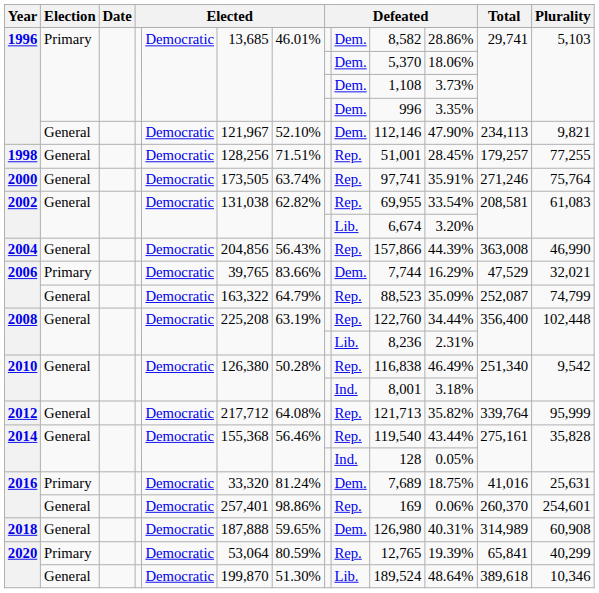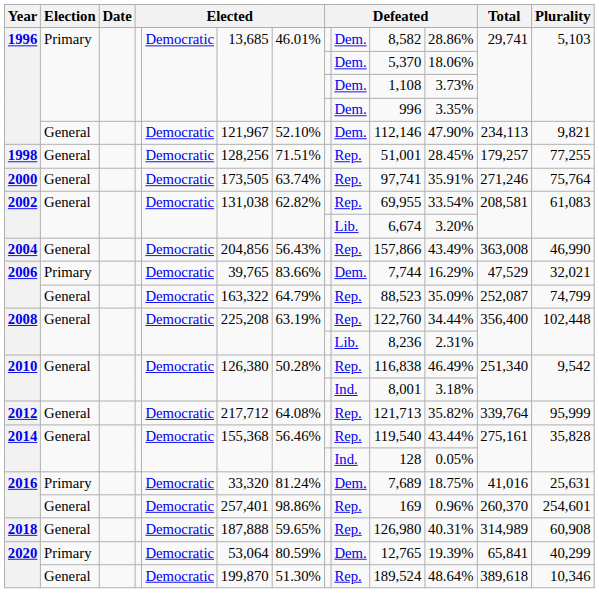 <table class=wikitable>
 <tr>
 <th>Year</th>
 <th>Election</th>
 <th>Date</th>
 <th ! colspan="4">Elected</th>
 <th ! colspan="4">Defeated</th>
 <th>Total</th>
 <th>Plurality</th>
 </tr>
 <tr>
 <th rowspan="5" valign="top"><a href='#'>1996</a></th>
 <td rowspan="4" valign="top">Primary</td>
 <td rowspan="4" valign="top"></td>
 <td rowspan="4" valign="top"></td>
 <td rowspan="4" valign="top" ><a href='#'>Democratic</a></td>
 <td rowspan="4" valign="top" align="right">13,685</td>
 <td rowspan="4" valign="top" align="right">46.01%</td>
 <td valign="top"></td>
 <td valign="top" ><a href='#'>Dem.</a></td>
 <td valign="top" align="right">8,582</td>
 <td valign="top" align="right">28.86%</td>
 <td rowspan="4" valign="top" align="right">29,741</td>
 <td rowspan="4" valign="top" align="right">5,103</td>
 </tr>
 <tr>
 <td valign="top"></td>
 <td valign="top" ><a href='#'>Dem.</a></td>
 <td valign="top" align="right">5,370</td>
 <td valign="top" align="right">18.06%</td>
 </tr>
 <tr>
 <td valign="top"></td>
 <td valign="top" ><a href='#'>Dem.</a></td>
 <td valign="top" align="right">1,108</td>
 <td valign="top" align="right">3.73%</td>
 </tr>
 <tr>
 <td valign="top"></td>
 <td valign="top" ><a href='#'>Dem.</a></td>
 <td valign="top" align="right">996</td>
 <td valign="top" align="right">3.35%</td>
 </tr>
 <tr>
 <td valign="top">General</td>
 <td valign="top"></td>
 <td valign="top"></td>
 <td valign="top" ><a href='#'>Democratic</a></td>
 <td valign="top" align="right">121,967</td>
 <td valign="top" align="right">52.10%</td>
 <td valign="top"></td>
 <td valign="top" ><a href='#'>Dem.</a></td>
 <td valign="top" align="right">112,146</td>
 <td valign="top" align="right">47.90%</td>
 <td valign="top" align="right">234,113</td>
 <td valign="top" align="right">9,821</td>
 </tr>
 <tr>
 <th valign="top"><a href='#'>1998</a></th>
 <td valign="top">General</td>
 <td valign="top"></td>
 <td valign="top"></td>
 <td valign="top" ><a href='#'>Democratic</a></td>
 <td valign="top" align="right">128,256</td>
 <td valign="top" align="right">71.51%</td>
 <td valign="top"></td>
 <td valign="top" ><a href='#'>Rep.</a></td>
 <td valign="top" align="right">51,001</td>
 <td valign="top" align="right">28.45%</td>
 <td valign="top" align="right">179,257</td>
 <td valign="top" align="right">77,255</td>
 </tr>
 <tr>
 <th valign="top"><a href='#'>2000</a></th>
 <td valign="top">General</td>
 <td valign="top"></td>
 <td valign="top"></td>
 <td valign="top" ><a href='#'>Democratic</a></td>
 <td valign="top" align="right">173,505</td>
 <td valign="top" align="right">63.74%</td>
 <td valign="top"></td>
 <td valign="top" ><a href='#'>Rep.</a></td>
 <td valign="top" align="right">97,741</td>
 <td valign="top" align="right">35.91%</td>
 <td valign="top" align="right">271,246</td>
 <td valign="top" align="right">75,764</td>
 </tr>
 <tr>
 <th rowspan="2" valign="top"><a href='#'>2002</a></th>
 <td rowspan="2" valign="top">General</td>
 <td rowspan="2" valign="top"></td>
 <td rowspan="2" valign="top"></td>
 <td rowspan="2" valign="top" ><a href='#'>Democratic</a></td>
 <td rowspan="2" valign="top" align="right">131,038</td>
 <td rowspan="2" valign="top" align="right">62.82%</td>
 <td valign="top"></td>
 <td valign="top" ><a href='#'>Rep.</a></td>
 <td valign="top" align="right">69,955</td>
 <td valign="top" align="right">33.54%</td>
 <td rowspan="2" valign="top" align="right">208,581</td>
 <td rowspan="2" valign="top" align="right">61,083</td>
 </tr>
 <tr>
 <td valign="top"></td>
 <td valign="top" ><a href='#'>Lib.</a></td>
 <td valign="top" align="right">6,674</td>
 <td valign="top" align="right">3.20%</td>
 </tr>
 <tr>
 <th valign="top"><a href='#'>2004</a></th>
 <td valign="top">General</td>
 <td valign="top"></td>
 <td valign="top"></td>
 <td valign="top" ><a href='#'>Democratic</a></td>
 <td valign="top" align="right">204,856</td>
 <td valign="top" align="right">56.43%</td>
 <td valign="top"></td>
 <td valign="top" ><a href='#'>Rep.</a></td>
 <td valign="top" align="right">157,866</td>
-<td valign="top" align="right">44.39%</td>
+<td valign="top" align="right">43.49%</td>
 <td valign="top" align="right">363,008</td>
 <td valign="top" align="right">46,990</td>
 </tr>
 <tr>
 <th rowspan="2" valign="top"><a href='#'>2006</a></th>
 <td valign="top">Primary</td>
 <td valign="top"></td>
 <td valign="top"></td>
 <td valign="top" ><a href='#'>Democratic</a></td>
 <td valign="top" align="right">39,765</td>
 <td valign="top" align="right">83.66%</td>
 <td valign="top"></td>
 <td valign="top" ><a href='#'>Dem.</a></td>
 <td valign="top" align="right">7,744</td>
 <td valign="top" align="right">16.29%</td>
 <td valign="top" align="right">47,529</td>
 <td valign="top" align="right">32,021</td>
 </tr>
 <tr>
 <td valign="top">General</td>
 <td valign="top"></td>
 <td valign="top"></td>
 <td valign="top" ><a href='#'>Democratic</a></td>
 <td valign="top" align="right">163,322</td>
 <td valign="top" align="right">64.79%</td>
 <td valign="top"></td>
 <td valign="top" ><a href='#'>Rep.</a></td>
 <td valign="top" align="right">88,523</td>
 <td valign="top" align="right">35.09%</td>
 <td valign="top" align="right">252,087</td>
 <td valign="top" align="right">74,799</td>
 </tr>
 <tr>
 <th rowspan="2" valign="top"><a href='#'>2008</a></th>
 <td rowspan="2" valign="top">General</td>
 <td rowspan="2" valign="top"></td>
 <td rowspan="2" valign="top"></td>
 <td rowspan="2" valign="top" ><a href='#'>Democratic</a></td>
 <td rowspan="2" valign="top" align="right">225,208</td>
 <td rowspan="2" valign="top" align="right">63.19%</td>
 <td valign="top"></td>
 <td valign="top" ><a href='#'>Rep.</a></td>
 <td valign="top" align="right">122,760</td>
 <td valign="top" align="right">34.44%</td>
 <td rowspan="2" valign="top" align="right">356,400</td>
 <td rowspan="2" valign="top" align="right">102,448</td>
 </tr>
 <tr>
 <td valign="top"></td>
 <td valign="top" ><a href='#'>Lib.</a></td>
 <td valign="top" align="right">8,236</td>
 <td valign="top" align="right">2.31%</td>
 </tr>
 <tr>
 <th rowspan="2" valign="top"><a href='#'>2010</a></th>
 <td rowspan="2" valign="top">General</td>
 <td rowspan="2" valign="top"></td>
 <td rowspan="2" valign="top"></td>
 <td rowspan="2" valign="top" ><a href='#'>Democratic</a></td>
 <td rowspan="2" valign="top" align="right">126,380</td>
 <td rowspan="2" valign="top" align="right">50.28%</td>
 <td valign="top"></td>
 <td valign="top" ><a href='#'>Rep.</a></td>
 <td valign="top" align="right">116,838</td>
 <td valign="top" align="right">46.49%</td>
 <td rowspan="2" valign="top" align="right">251,340</td>
 <td rowspan="2" valign="top" align="right">9,542</td>
 </tr>
 <tr>
 <td valign="top"></td>
 <td valign="top" ><a href='#'>Ind.</a></td>
 <td valign="top" align="right">8,001</td>
 <td valign="top" align="right">3.18%</td>
 </tr>
 <tr>
 <th valign="top"><a href='#'>2012</a></th>
 <td valign="top">General</td>
 <td valign="top"></td>
 <td valign="top"></td>
 <td valign="top" ><a href='#'>Democratic</a></td>
 <td valign="top" align="right">217,712</td>
 <td valign="top" align="right">64.08%</td>
 <td valign="top"></td>
 <td valign="top" ><a href='#'>Rep.</a></td>
 <td valign="top" align="right">121,713</td>
 <td valign="top" align="right">35.82%</td>
 <td valign="top" align="right">339,764</td>
 <td valign="top" align="right">95,999</td>
 </tr>
 <tr>
 <th rowspan="2" valign="top"><a href='#'>2014</a></th>
 <td rowspan="2" valign="top">General</td>
 <td rowspan="2" valign="top"></td>
 <td rowspan="2" valign="top"></td>
 <td rowspan="2" valign="top" ><a href='#'>Democratic</a></td>
 <td rowspan="2" valign="top" align="right">155,368</td>
 <td rowspan="2" valign="top" align="right">56.46%</td>
 <td valign="top"></td>
 <td valign="top" ><a href='#'>Rep.</a></td>
 <td valign="top" align="right">119,540</td>
 <td valign="top" align="right">43.44%</td>
 <td rowspan="2" valign="top" align="right">275,161</td>
 <td rowspan="2" valign="top" align="right">35,828</td>
 </tr>
 <tr>
 <td valign="top"></td>
 <td valign="top" ><a href='#'>Ind.</a></td>
 <td valign="top" align="right">128</td>
 <td valign="top" align="right">0.05%</td>
 </tr>
 <tr>
 <th rowspan="2" valign="top"><a href='#'>2016</a></th>
 <td valign="top">Primary </td>
 <td valign="top"></td>
 <td valign="top"></td>
 <td valign="top" ><a href='#'>Democratic</a></td>
 <td valign="top" align="right">33,320</td>
 <td valign="top" align="right">81.24%</td>
 <td valign="top"></td>
 <td valign="top" ><a href='#'>Dem.</a></td>
 <td valign="top" align="right">7,689</td>
 <td valign="top" align="right">18.75%</td>
 <td valign="top" align="right">41,016</td>
 <td valign="top" align="right">25,631</td>
 </tr>
 <tr>
 <td valign="top">General</td>
 <td valign="top"></td>
 <td valign="top"></td>
 <td valign="top" ><a href='#'>Democratic</a></td>
 <td valign="top" align="right">257,401</td>
 <td valign="top" align="right">98.86%</td>
 <td valign="top"></td>
 <td valign="top" ><a href='#'>Rep.</a></td>
 <td valign="top" align="right">169</td>
-<td valign="top" align="right">0.06%</td>
+<td valign="top" align="right">0.96%</td>
 <td valign="top" align="right">260,370</td>
 <td valign="top" align="right">254,601</td>
 </tr>
 <tr>
 <th valign="top"><a href='#'>2018</a></th>
 <td valign="top">General</td>
 <td valign="top"></td>
 <td valign="top"></td>
 <td valign="top" ><a href='#'>Democratic</a></td>
 <td valign="top" align="right">187,888</td>
 <td valign="top" align="right">59.65%</td>
 <td valign="top"></td>
-<td valign="top" ><a href='#'>Dem.</a></td>
+<td valign="top" ><a href='#'>Rep.</a></td>
 <td valign="top" align="right">126,980</td>
 <td valign="top" align="right">40.31%</td>
 <td valign="top" align="right">314,989</td>
 <td valign="top" align="right">60,908</td>
 </tr>
 <tr>
 <th rowspan="2" valign="top"><a href='#'>2020</a></th>
 <td valign="top">Primary</td>
 <td valign="top"></td>
 <td valign="top"></td>
 <td valign="top" ><a href='#'>Democratic</a></td>
 <td valign="top" align="right">53,064</td>
 <td valign="top" align="right">80.59%</td>
 <td valign="top"></td>
-<td valign="top" ><a href='#'>Rep.</a></td>
+<td valign="top" ><a href='#'>Dem.</a></td>
 <td valign="top" align="right">12,765</td>
 <td valign="top" align="right">19.39%</td>
 <td valign="top" align="right">65,841</td>
 <td valign="top" align="right">40,299</td>
 </tr>
 <tr>
 <td valign="top">General</td>
 <td valign="top"></td>
 <td valign="top"></td>
 <td valign="top" ><a href='#'>Democratic</a></td>
 <td valign="top" align="right">199,870</td>
 <td valign="top" align="right">51.30%</td>
 <td valign="top"></td>
-<td valign="top" ><a href='#'>Lib.</a></td>
+<td valign="top" ><a href='#'>Rep.</a></td>
 <td valign="top" align="right">189,524</td>
 <td valign="top" align="right">48.64%</td>
 <td valign="top" align="right">389,618</td>
 <td valign="top" align="right">10,346</td>
 </tr>
 </table>
